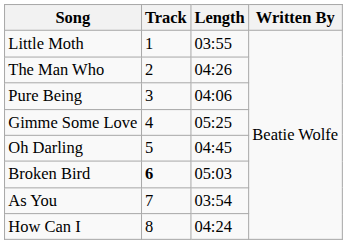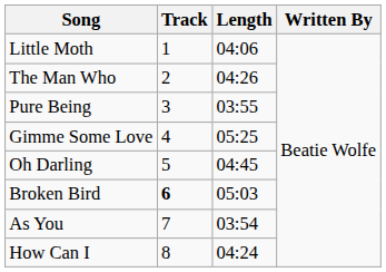 <table class="wikitable">
 <tr>
 <th>Song</th>
 <th>Track</th>
 <th>Length</th>
 <th>Written By</th>
 </tr>
 <tr>
 <td>Little Moth</td>
 <td>1</td>
-<td>03:55</td>
+<td>04:06</td>
 <td rowspan=9>Beatie Wolfe</td>
 </tr>
 <tr>
 <td>The Man Who</td>
 <td>2</td>
 <td>04:26</td>
 </tr>
 <tr>
 <td>Pure Being</td>
 <td>3</td>
-<td>04:06</td>
+<td>03:55</td>
 </tr>
 <tr>
 <td>Gimme Some Love</td>
 <td>4</td>
 <td>05:25</td>
 </tr>
 <tr>
 <td>Oh Darling</td>
 <td>5</td>
 <td>04:45</td>
 </tr>
 <tr>
 <td>Broken Bird</td>
 <td><strong>6</strong></td>
 <td>05:03</td>
 </tr>
 <tr>
 <td>As You</td>
 <td>7</td>
 <td>03:54</td>
 </tr>
 <tr>
 <td>How Can I</td>
 <td>8</td>
 <td>04:24</td>
 </tr>
 </table>
